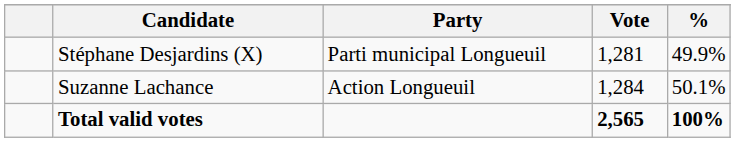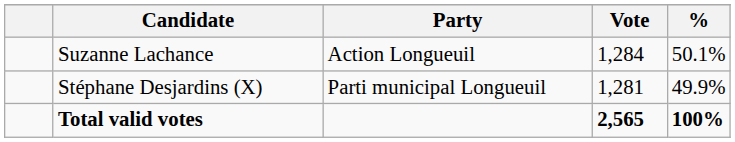 <table class="wikitable">
 <tr>
 </tr>
 <tr>
 <th bgcolor="#DDDDFF" width="30px"></th>
 <th bgcolor="#DDDDFF" width="200px">Candidate</th>
 <th bgcolor="#DDDDFF" width="200px">Party</th>
 <th bgcolor="#DDDDFF" width="50px">Vote</th>
 <th bgcolor="#DDDDFF" width="30px">%</th>
 </tr>
 <tr>
 <td> </td>
+<td>Suzanne Lachance</td>
+<td>Action Longueuil</td>
+<td>1,284</td>
+<td>50.1%</td>
+</tr>
+<tr>
+<td> </td>
 <td>Stéphane Desjardins (X)</td>
 <td>Parti municipal Longueuil</td>
 <td>1,281</td>
 <td>49.9%</td>
-</tr>
-<tr>
-<td> </td>
-<td>Suzanne Lachance</td>
-<td>Action Longueuil</td>
-<td>1,284</td>
-<td>50.1%</td>
 </tr>
 <tr>
 <td> </td>
 <td><strong>Total valid votes</strong></td>
 <td></td>
 <td><strong>2,565</strong></td>
 <td><strong>100%</strong></td>
 </tr>
 </table>
